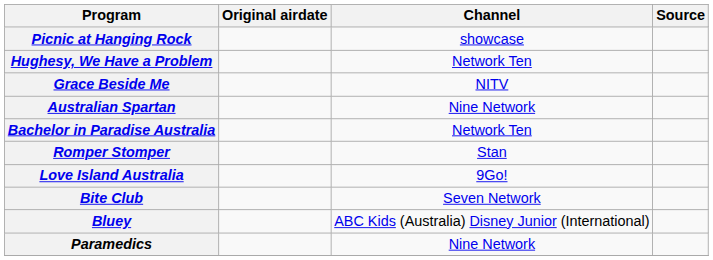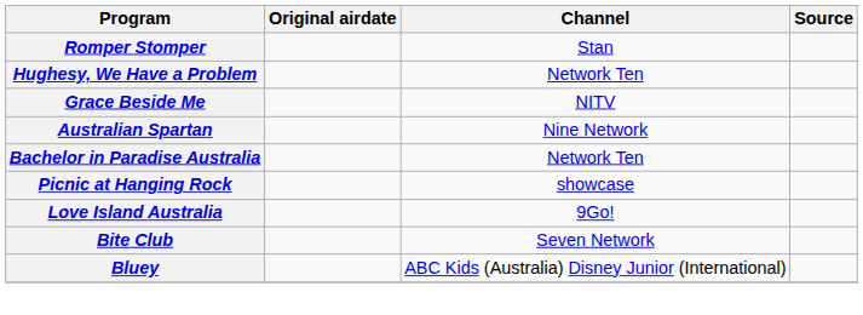 <table class="wikitable plainrowheaders sortable" style="text-align:center">
 <tr>
 <th scope="col">Program</th>
 <th scope="col">Original airdate</th>
 <th scope="col">Channel</th>
 <th scope="col" class="unsortable">Source</th>
 </tr>
 <tr>
-<th scope="row"><em><a href='#'>Picnic at Hanging Rock</a></em></th>
+<th scope="row"><em><a href='#'>Romper Stomper</a></em></th>
 <td></td>
-<td><a href='#'>showcase</a></td>
+<td><a href='#'>Stan</a></td>
 <td></td>
 </tr>
 <tr>
 <th scope="row"><em><a href='#'>Hughesy, We Have a Problem</a></em></th>
 <td></td>
 <td><a href='#'>Network Ten</a></td>
 <td></td>
 </tr>
 <tr>
 <th scope="row"><em><a href='#'>Grace Beside Me</a></em></th>
 <td></td>
 <td><a href='#'>NITV</a></td>
 <td></td>
 </tr>
 <tr>
 <th scope="row"><em><a href='#'>Australian Spartan</a></em></th>
 <td></td>
 <td><a href='#'>Nine Network</a></td>
 <td></td>
 </tr>
 <tr>
 <th scope="row"><em><a href='#'>Bachelor in Paradise Australia</a></em></th>
 <td></td>
 <td><a href='#'>Network Ten</a></td>
 <td></td>
 </tr>
 <tr>
-<th scope="row"><em><a href='#'>Romper Stomper</a></em></th>
+<th scope="row"><em><a href='#'>Picnic at Hanging Rock</a></em></th>
 <td></td>
-<td><a href='#'>Stan</a></td>
+<td><a href='#'>showcase</a></td>
 <td></td>
 </tr>
 <tr>
 <th scope="row"><em><a href='#'>Love Island Australia</a></em></th>
 <td></td>
 <td><a href='#'>9Go!</a></td>
 <td></td>
 </tr>
 <tr>
 <th scope="row"><em><a href='#'>Bite Club</a></em></th>
 <td></td>
 <td><a href='#'>Seven Network</a></td>
 <td></td>
 </tr>
 <tr>
 <th scope="row"><em><a href='#'>Bluey</a></em></th>
 <td></td>
 <td><a href='#'>ABC Kids</a> (Australia) <a href='#'>Disney Junior</a> (International)</td>
 <td></td>
 </tr>
 <tr>
-<th scope="row"><em>Paramedics</em></th>
-<td></td>
-<td><a href='#'>Nine Network</a></td>
-<td></td>
-</tr>
-<tr>
 </tr>
 </table>
